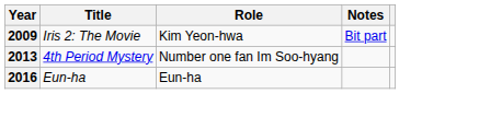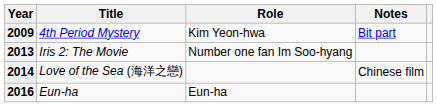 <table class="wikitable plainrowheaders sortable">
 <tr>
 <th scope="col">Year</th>
 <th scope="col">Title</th>
 <th scope="col">Role</th>
 <th scope="col">Notes</th>
 <th scope="col" class="unsortable"></th>
 </tr>
 <tr>
 <th scope="row">2009</th>
-<td><em>Iris 2: The Movie</em></td>
+<td><em><a href='#'>4th Period Mystery</a></em></td>
 <td>Kim Yeon-hwa</td>
 <td><a href='#'>Bit part</a></td>
 <td style="text-align:center"></td>
 </tr>
 <tr>
 <th scope="row">2013</th>
-<td><em><a href='#'>4th Period Mystery</a></em></td>
+<td><em>Iris 2: The Movie</em></td>
 <td>Number one fan Im Soo-hyang</td>
 <td></td>
+<td style="text-align:center"></td>
+</tr>
+<tr>
+<th scope="row">2014</th>
+<td><em>Love of the Sea</em> (海洋之戀)</td>
+<td></td>
+<td>Chinese film</td>
 <td style="text-align:center"></td>
 </tr>
 <tr>
 <th scope="row">2016</th>
 <td><em>Eun-ha</em></td>
 <td>Eun-ha</td>
 <td></td>
 <td style="text-align:center"></td>
 </tr>
 </table>
